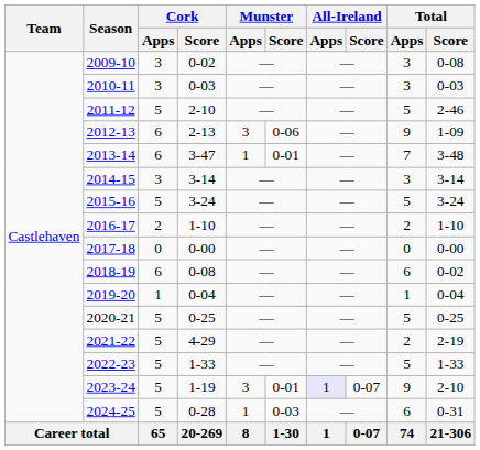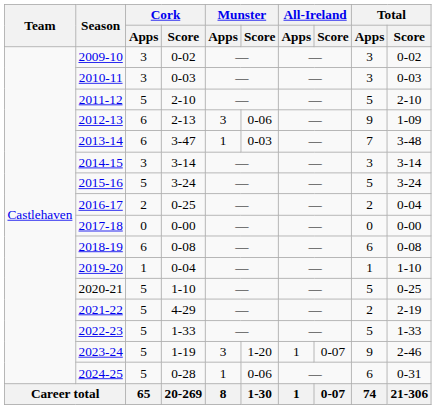 <table class="wikitable" style="text-align:center">
 <tr>
 <th rowspan="2">Team</th>
 <th rowspan="2">Season</th>
 <th colspan="2"><a href='#'>Cork</a></th>
 <th colspan="2"><a href='#'>Munster</a></th>
 <th colspan="2"><a href='#'>All-Ireland</a></th>
 <th colspan="2">Total</th>
 </tr>
 <tr>
 <th>Apps</th>
 <th>Score</th>
 <th>Apps</th>
 <th>Score</th>
 <th>Apps</th>
 <th>Score</th>
 <th>Apps</th>
 <th>Score</th>
 </tr>
 <tr>
 <td rowspan="16"><a href='#'>Castlehaven</a></td>
 <td><a href='#'>2009-10</a></td>
 <td>3</td>
 <td>0-02</td>
 <td colspan=2>—</td>
 <td colspan=2>—</td>
 <td>3</td>
-<td>0-08</td>
+<td>0-02</td>
 </tr>
 <tr>
 <td><a href='#'>2010-11</a></td>
 <td>3</td>
 <td>0-03</td>
 <td colspan=2>—</td>
 <td colspan=2>—</td>
 <td>3</td>
 <td>0-03</td>
 </tr>
 <tr>
 <td><a href='#'>2011-12</a></td>
 <td>5</td>
 <td>2-10</td>
 <td colspan=2>—</td>
 <td colspan=2>—</td>
 <td>5</td>
-<td>2-46</td>
+<td>2-10</td>
 </tr>
 <tr>
 <td><a href='#'>2012-13</a></td>
 <td>6</td>
 <td>2-13</td>
 <td>3</td>
 <td>0-06</td>
 <td colspan=2>—</td>
 <td>9</td>
 <td>1-09</td>
 </tr>
 <tr>
 <td><a href='#'>2013-14</a></td>
 <td>6</td>
 <td>3-47</td>
 <td>1</td>
-<td>0-01</td>
+<td>0-03</td>
 <td colspan=2>—</td>
 <td>7</td>
 <td>3-48</td>
 </tr>
 <tr>
 <td><a href='#'>2014-15</a></td>
 <td>3</td>
 <td>3-14</td>
 <td colspan=2>—</td>
 <td colspan=2>—</td>
 <td>3</td>
 <td>3-14</td>
 </tr>
 <tr>
 <td><a href='#'>2015-16</a></td>
 <td>5</td>
 <td>3-24</td>
 <td colspan=2>—</td>
 <td colspan=2>—</td>
 <td>5</td>
 <td>3-24</td>
 </tr>
 <tr>
 <td><a href='#'>2016-17</a></td>
 <td>2</td>
-<td>1-10</td>
+<td>0-25</td>
 <td colspan=2>—</td>
 <td colspan=2>—</td>
 <td>2</td>
-<td>1-10</td>
+<td>0-04</td>
 </tr>
 <tr>
 <td><a href='#'>2017-18</a></td>
 <td>0</td>
 <td>0-00</td>
 <td colspan=2>—</td>
 <td colspan=2>—</td>
 <td>0</td>
 <td>0-00</td>
 </tr>
 <tr>
 <td><a href='#'>2018-19</a></td>
 <td>6</td>
 <td>0-08</td>
 <td colspan=2>—</td>
 <td colspan=2>—</td>
 <td>6</td>
-<td>0-02</td>
+<td>0-08</td>
 </tr>
 <tr>
 <td><a href='#'>2019-20</a></td>
 <td>1</td>
 <td>0-04</td>
 <td colspan=2>—</td>
 <td colspan=2>—</td>
 <td>1</td>
-<td>0-04</td>
+<td>1-10</td>
 </tr>
 <tr>
 <td>2020-21</td>
 <td>5</td>
-<td>0-25</td>
+<td>1-10</td>
 <td colspan=2>—</td>
 <td colspan=2>—</td>
 <td>5</td>
 <td>0-25</td>
 </tr>
 <tr>
 <td><a href='#'>2021-22</a></td>
 <td>5</td>
 <td>4-29</td>
 <td colspan=2>—</td>
 <td colspan=2>—</td>
 <td>2</td>
 <td>2-19</td>
 </tr>
 <tr>
 <td><a href='#'>2022-23</a></td>
 <td>5</td>
 <td>1-33</td>
 <td colspan=2>—</td>
 <td colspan=2>—</td>
 <td>5</td>
 <td>1-33</td>
 </tr>
 <tr>
 <td><a href='#'>2023-24</a></td>
 <td>5</td>
 <td>1-19</td>
 <td>3</td>
-<td>0-01</td>
-<td style="background: lavender;">1</td>
+<td>1-20</td>
+<td>1</td>
 <td>0-07</td>
 <td>9</td>
-<td>2-10</td>
+<td>2-46</td>
 </tr>
 <tr>
 <td><a href='#'>2024-25</a></td>
 <td>5</td>
 <td>0-28</td>
 <td>1</td>
-<td>0-03</td>
+<td>0-06</td>
 <td colspan=2>—</td>
 <td>6</td>
 <td>0-31</td>
 </tr>
 <tr>
 <th colspan="2">Career total</th>
 <th>65</th>
 <th>20-269</th>
 <th>8</th>
 <th>1-30</th>
 <th>1</th>
 <th>0-07</th>
 <th>74</th>
 <th>21-306</th>
 </tr>
 </table>
